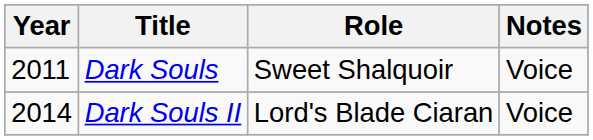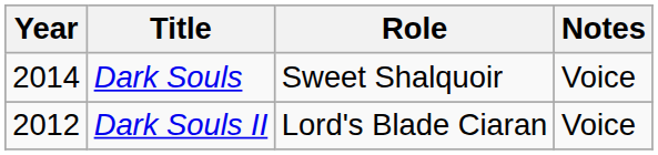 <table class="wikitable sortable">
 <tr>
 <th>Year</th>
 <th>Title</th>
 <th>Role</th>
 <th class="unsortable">Notes</th>
 </tr>
 <tr>
-<td>2011</td>
+<td>2014</td>
 <td><em><a href='#'>Dark Souls</a></em></td>
 <td>Sweet Shalquoir</td>
 <td>Voice</td>
 </tr>
 <tr>
-<td>2014</td>
+<td>2012</td>
 <td><em><a href='#'>Dark Souls II</a></em></td>
 <td>Lord's Blade Ciaran</td>
 <td>Voice</td>
 </tr>
 </table>
